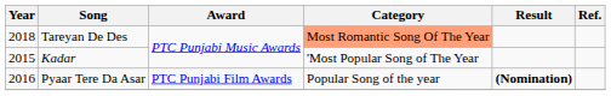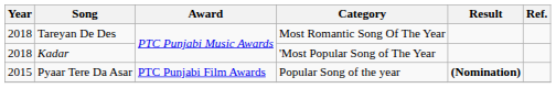 <table class="wikitable sortable">
 <tr>
 <th>Year</th>
 <th>Song</th>
 <th>Award</th>
 <th>Category</th>
 <th>Result</th>
 <th>Ref.</th>
 </tr>
 <tr>
 <td>2018</td>
 <td>Tareyan De Des</td>
 <td rowspan="2"><em><a href='#'>PTC Punjabi Music Awards</a></em></td>
-<td style="background: lightsalmon;">Most Romantic Song Of The Year</td>
+<td>Most Romantic Song Of The Year</td>
 <td></td>
 <td></td>
 </tr>
 <tr>
-<td>2015</td>
+<td>2018</td>
 <td><em>Kadar</em></td>
 <td>'Most Popular Song of The Year</td>
 <td></td>
 <td></td>
 </tr>
 <tr>
-<td>2016</td>
+<td>2015</td>
 <td>Pyaar Tere Da Asar</td>
 <td><a href='#'>PTC Punjabi Film Awards</a></td>
 <td>Popular Song of the year</td>
 <td><strong>(Nomination)</strong></td>
 <td></td>
 </tr>
 <tr>
 </tr>
 </table>
